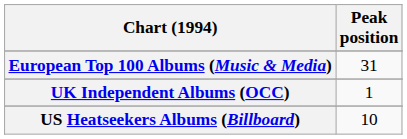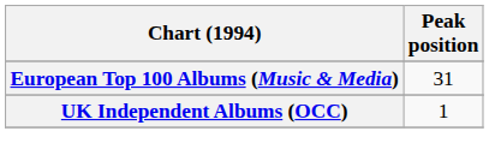 <table class="wikitable sortable plainrowheaders" style="text-align:center">
 <tr>
 <th scope="col">Chart (1994)</th>
 <th scope="col">Peak<br>position</th>
 </tr>
 <tr>
 </tr>
 <tr>
 <th scope="row"><a href='#'>European Top 100 Albums</a> (<em><a href='#'>Music & Media</a></em>)</th>
 <td>31</td>
 </tr>
 <tr>
 </tr>
 <tr>
 </tr>
 <tr>
 </tr>
 <tr>
 </tr>
 <tr>
 <th scope="row"><a href='#'>UK Independent Albums</a> (<a href='#'>OCC</a>)</th>
 <td>1</td>
 </tr>
 <tr>
 </tr>
-<tr>
-<th scope="row">US <a href='#'>Heatseekers Albums</a> (<em><a href='#'>Billboard</a></em>)</th>
-<td>10</td>
-</tr>
 </table>
